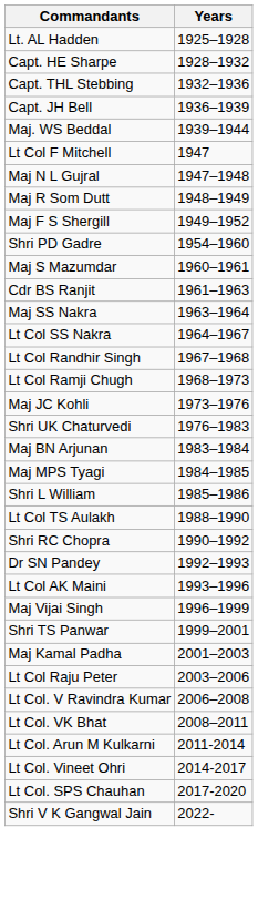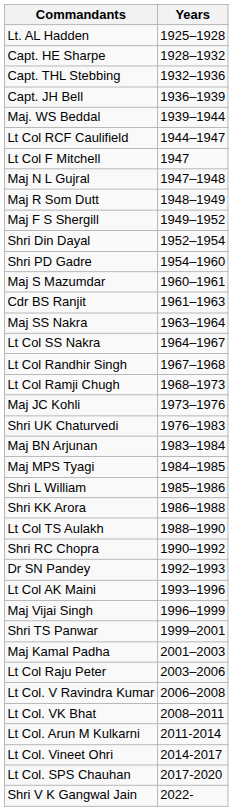 <table class="wikitable">
 <tr>
 <th>Commandants</th>
 <th>Years</th>
 </tr>
 <tr>
 <td>Lt. AL Hadden</td>
 <td>1925–1928</td>
 </tr>
 <tr>
 <td>Capt. HE Sharpe</td>
 <td>1928–1932</td>
 </tr>
 <tr>
 <td>Capt. THL Stebbing</td>
 <td>1932–1936</td>
 </tr>
 <tr>
 <td>Capt. JH Bell</td>
 <td>1936–1939</td>
 </tr>
 <tr>
 <td>Maj. WS Beddal</td>
 <td>1939–1944</td>
 </tr>
 <tr>
+<td>Lt Col RCF Caulifield</td>
+<td>1944–1947</td>
+</tr>
+<tr>
 <td>Lt Col F Mitchell</td>
 <td>1947</td>
 </tr>
 <tr>
 <td>Maj N L Gujral</td>
 <td>1947–1948</td>
 </tr>
 <tr>
 <td>Maj R Som Dutt</td>
 <td>1948–1949</td>
 </tr>
 <tr>
 <td>Maj F S Shergill</td>
 <td>1949–1952</td>
+</tr>
+<tr>
+<td>Shri Din Dayal</td>
+<td>1952–1954</td>
 </tr>
 <tr>
 <td>Shri PD Gadre</td>
 <td>1954–1960</td>
 </tr>
 <tr>
 <td>Maj S Mazumdar</td>
 <td>1960–1961</td>
 </tr>
 <tr>
 <td>Cdr BS Ranjit</td>
 <td>1961–1963</td>
 </tr>
 <tr>
 <td>Maj SS Nakra</td>
 <td>1963–1964</td>
 </tr>
 <tr>
 <td>Lt Col SS Nakra</td>
 <td>1964–1967</td>
 </tr>
 <tr>
 <td>Lt Col Randhir Singh</td>
 <td>1967–1968</td>
 </tr>
 <tr>
 <td>Lt Col Ramji Chugh</td>
 <td>1968–1973</td>
 </tr>
 <tr>
 <td>Maj JC Kohli</td>
 <td>1973–1976</td>
 </tr>
 <tr>
 <td>Shri UK Chaturvedi</td>
 <td>1976–1983</td>
 </tr>
 <tr>
 <td>Maj BN Arjunan</td>
 <td>1983–1984</td>
 </tr>
 <tr>
 <td>Maj MPS Tyagi</td>
 <td>1984–1985</td>
 </tr>
 <tr>
 <td>Shri L William</td>
 <td>1985–1986</td>
+</tr>
+<tr>
+<td>Shri KK Arora</td>
+<td>1986–1988</td>
 </tr>
 <tr>
 <td>Lt Col TS Aulakh</td>
 <td>1988–1990</td>
 </tr>
 <tr>
 <td>Shri RC Chopra</td>
 <td>1990–1992</td>
 </tr>
 <tr>
 <td>Dr SN Pandey</td>
 <td>1992–1993</td>
 </tr>
 <tr>
 <td>Lt Col AK Maini</td>
 <td>1993–1996</td>
 </tr>
 <tr>
 <td>Maj Vijai Singh</td>
 <td>1996–1999</td>
 </tr>
 <tr>
 <td>Shri TS Panwar</td>
 <td>1999–2001</td>
 </tr>
 <tr>
 <td>Maj Kamal Padha</td>
 <td>2001–2003</td>
 </tr>
 <tr>
 <td>Lt Col Raju Peter</td>
 <td>2003–2006</td>
 </tr>
 <tr>
 <td>Lt Col. V Ravindra Kumar</td>
 <td>2006–2008</td>
 </tr>
 <tr>
 <td>Lt Col. VK Bhat</td>
 <td>2008–2011</td>
 </tr>
 <tr>
 <td>Lt Col. Arun M Kulkarni</td>
 <td>2011-2014</td>
 </tr>
 <tr>
 <td>Lt Col. Vineet Ohri</td>
 <td>2014-2017</td>
 </tr>
 <tr>
 <td>Lt Col. SPS Chauhan</td>
 <td>2017-2020</td>
 </tr>
 <tr>
 <td>Shri V K Gangwal Jain</td>
 <td>2022-</td>
 </tr>
 </table>
